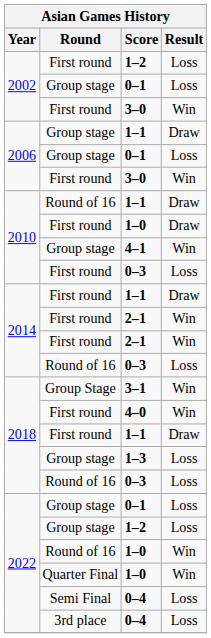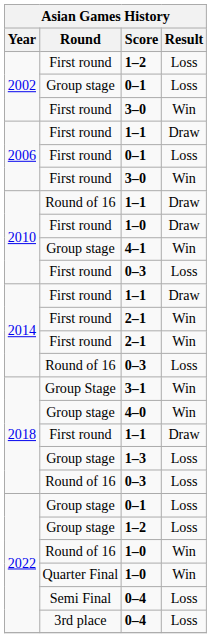 <table class="wikitable" style="text-align: center;font-size:90%;">
 <tr>
 <th colspan=4>Asian Games History</th>
 </tr>
 <tr>
 <th>Year</th>
 <th>Round</th>
 <th>Score</th>
 <th>Result</th>
 </tr>
 <tr>
 <td rowspan=3> <a href='#'>2002</a></td>
 <td>First round</td>
 <td align="left"> <strong>1–2</strong> </td>
 <td>Loss</td>
 </tr>
 <tr>
 <td>Group stage</td>
 <td align="left"> <strong>0–1</strong> </td>
 <td>Loss</td>
 </tr>
 <tr>
 <td>First round</td>
 <td align="left"> <strong>3–0</strong> </td>
 <td>Win</td>
 </tr>
 <tr>
 <td rowspan=3> <a href='#'>2006</a></td>
-<td>Group stage</td>
+<td>First round</td>
 <td align="left"> <strong>1–1</strong> </td>
 <td>Draw</td>
 </tr>
 <tr>
-<td>Group stage</td>
+<td>First round</td>
 <td align="left"> <strong>0–1</strong> </td>
 <td>Loss</td>
 </tr>
 <tr>
 <td>First round</td>
 <td align="left"> <strong>3–0</strong> </td>
 <td>Win</td>
 </tr>
 <tr>
 <td rowspan=4> <a href='#'>2010</a></td>
 <td>Round of 16</td>
 <td align="left"> <strong>1–1</strong> </td>
 <td>Draw</td>
 </tr>
 <tr>
 <td>First round</td>
 <td align="left"> <strong>1–0</strong> </td>
 <td>Draw</td>
 </tr>
 <tr>
 <td>Group stage</td>
 <td align="left"> <strong>4–1</strong> </td>
 <td>Win</td>
 </tr>
 <tr>
 <td>First round</td>
 <td align="left"> <strong>0–3</strong> </td>
 <td>Loss</td>
 </tr>
 <tr>
 <td rowspan=4> <a href='#'>2014</a></td>
 <td>First round</td>
 <td align="left"> <strong>1–1</strong> </td>
 <td>Draw</td>
 </tr>
 <tr>
 <td>First round</td>
 <td align="left"> <strong>2–1</strong> </td>
 <td>Win</td>
 </tr>
 <tr>
 <td>First round</td>
 <td align="left"> <strong>2–1</strong> </td>
 <td>Win</td>
 </tr>
 <tr>
 <td>Round of 16</td>
 <td align="left"> <strong>0–3</strong> </td>
 <td>Loss</td>
 </tr>
 <tr>
 <td rowspan=5> <a href='#'>2018</a></td>
 <td>Group Stage</td>
 <td align="left"> <strong>3–1</strong> </td>
 <td>Win</td>
 </tr>
 <tr>
-<td>First round</td>
+<td>Group stage</td>
 <td align="left"> <strong>4–0</strong> </td>
 <td>Win</td>
 </tr>
 <tr>
 <td>First round</td>
 <td align="left"> <strong>1–1</strong> </td>
 <td>Draw</td>
 </tr>
 <tr>
 <td>Group stage</td>
 <td align="left"> <strong>1–3</strong> </td>
 <td>Loss</td>
 </tr>
 <tr>
 <td>Round of 16</td>
 <td align="left"> <strong> 0–3</strong> </td>
 <td>Loss</td>
 </tr>
 <tr>
 <td rowspan=6> <a href='#'>2022</a></td>
 <td>Group stage</td>
 <td align="left"> <strong>0–1</strong> </td>
 <td>Loss</td>
 </tr>
 <tr>
 <td>Group stage</td>
 <td align="left"> <strong>1–2</strong> </td>
 <td>Loss</td>
 </tr>
 <tr>
 <td>Round of 16</td>
 <td align="left"> <strong>1–0</strong> </td>
 <td>Win</td>
 </tr>
 <tr>
 <td>Quarter Final</td>
 <td align="left"> <strong>1–0</strong> </td>
 <td>Win</td>
 </tr>
 <tr>
 <td>Semi Final</td>
 <td align="left"> <strong>0–4</strong> </td>
 <td>Loss</td>
 </tr>
 <tr>
 <td>3rd place</td>
 <td align="left"> <strong>0–4</strong> </td>
 <td>Loss</td>
 </tr>
 <tr>
 </tr>
 </table>
